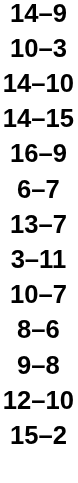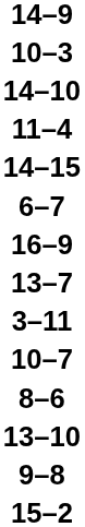 <table>
 <tr>
 <th width=40%></th>
 <th width=20%></th>
 <th width=40%></th>
 </tr>
 <tr>
 <td align=right><strong></strong></td>
 <td align=center><strong>14–9</strong></td>
 <td></td>
 </tr>
 <tr>
 <td align=right><strong></strong></td>
 <td align=center><strong>10–3</strong></td>
 <td></td>
 </tr>
 <tr>
 <td align=right><strong></strong></td>
 <td align=center><strong>14–10</strong></td>
 <td></td>
 </tr>
 <tr>
+<td align=right><strong></strong></td>
+<td align=center><strong>11–4</strong></td>
+<td></td>
+</tr>
+<tr>
 <td align=right></td>
 <td align=center><strong>14–15</strong></td>
+<td><strong></strong></td>
+</tr>
+<tr>
+<td align=right></td>
+<td align=center><strong>6–7</strong></td>
 <td><strong></strong></td>
 </tr>
 <tr>
 <td align=right><strong></strong></td>
 <td align=center><strong>16–9</strong></td>
 <td></td>
-</tr>
-<tr>
-<td align=right></td>
-<td align=center><strong>6–7</strong></td>
-<td><strong></strong></td>
 </tr>
 <tr>
 <td align=right><strong></strong></td>
 <td align=center><strong>13–7</strong></td>
 <td></td>
 </tr>
 <tr>
 <td align=right></td>
 <td align=center><strong>3–11 </strong></td>
 <td><strong></strong></td>
 </tr>
 <tr>
 <td align=right><strong></strong></td>
 <td align=center><strong>10–7</strong></td>
 <td></td>
 </tr>
 <tr>
 <td align=right><strong></strong></td>
 <td align=center><strong>8–6</strong></td>
 <td></td>
 </tr>
 <tr>
 <td align=right><strong></strong></td>
-<td align=center><strong>9–8</strong></td>
+<td align=center><strong>13–10</strong></td>
 <td></td>
 </tr>
 <tr>
 <td align=right><strong></strong></td>
-<td align=center><strong>12–10</strong></td>
+<td align=center><strong>9–8</strong></td>
 <td></td>
 </tr>
 <tr>
 <td align=right><strong></strong></td>
 <td align=center><strong>15–2</strong></td>
 <td></td>
 </tr>
 </table>
